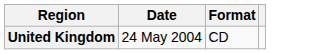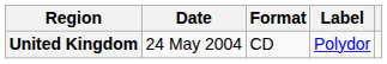 <table class="wikitable plainrowheaders">
 <tr>
 <th scope="col">Region</th>
 <th scope="col">Date</th>
 <th scope="col">Format</th>
+<th scope="col">Label</th>
 <th scope="col"></th>
 </tr>
 <tr>
 <th scope="row">United Kingdom</th>
 <td>24 May 2004</td>
 <td>CD</td>
+<td><a href='#'>Polydor</a></td>
 <td></td>
 </tr>
 </table>
